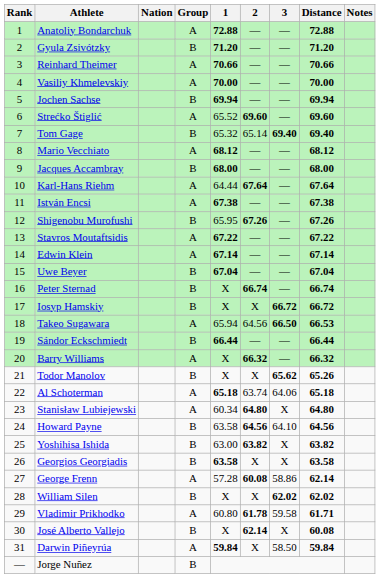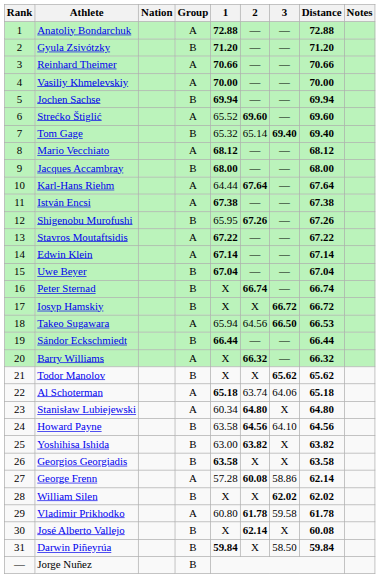 <table class="wikitable sortable" style="text-align:center">
 <tr>
 <th>Rank</th>
 <th>Athlete</th>
 <th>Nation</th>
 <th>Group</th>
 <th>1</th>
 <th>2</th>
 <th>3</th>
 <th>Distance</th>
 <th>Notes</th>
 </tr>
 <tr bgcolor=bbf3bb>
 <td>1</td>
 <td align=left><a href='#'>Anatoliy Bondarchuk</a></td>
 <td align=left></td>
 <td>A</td>
 <td><strong>72.88</strong></td>
 <td data-sort-value=66.00>—</td>
 <td data-sort-value=66.00>—</td>
 <td><strong>72.88</strong></td>
 <td></td>
 </tr>
 <tr bgcolor=bbf3bb>
 <td>2</td>
 <td align=left><a href='#'>Gyula Zsivótzky</a></td>
 <td align=left></td>
 <td>B</td>
 <td><strong>71.20</strong></td>
 <td data-sort-value=66.00>—</td>
 <td data-sort-value=66.00>—</td>
 <td><strong>71.20</strong></td>
 <td></td>
 </tr>
 <tr bgcolor=bbf3bb>
 <td>3</td>
 <td align=left><a href='#'>Reinhard Theimer</a></td>
 <td align=left></td>
 <td>A</td>
 <td><strong>70.66</strong></td>
 <td data-sort-value=66.00>—</td>
 <td data-sort-value=66.00>—</td>
 <td><strong>70.66</strong></td>
 <td></td>
 </tr>
 <tr bgcolor=bbf3bb>
 <td>4</td>
 <td align=left><a href='#'>Vasiliy Khmelevskiy</a></td>
 <td align=left></td>
 <td>A</td>
 <td><strong>70.00</strong></td>
 <td data-sort-value=66.00>—</td>
 <td data-sort-value=66.00>—</td>
 <td><strong>70.00</strong></td>
 <td></td>
 </tr>
 <tr bgcolor=bbf3bb>
 <td>5</td>
 <td align=left><a href='#'>Jochen Sachse</a></td>
 <td align=left></td>
 <td>B</td>
 <td><strong>69.94</strong></td>
 <td data-sort-value=66.00>—</td>
 <td data-sort-value=66.00>—</td>
 <td><strong>69.94</strong></td>
 <td></td>
 </tr>
 <tr bgcolor=bbf3bb>
 <td>6</td>
 <td align=left><a href='#'>Strećko Štiglić</a></td>
 <td align=left></td>
 <td>A</td>
 <td>65.52</td>
 <td><strong>69.60</strong></td>
 <td data-sort-value=66.00>—</td>
 <td><strong>69.60</strong></td>
 <td></td>
 </tr>
 <tr bgcolor=bbf3bb>
 <td>7</td>
 <td align=left><a href='#'>Tom Gage</a></td>
 <td align=left></td>
 <td>B</td>
 <td>65.32</td>
 <td>65.14</td>
 <td><strong>69.40</strong></td>
 <td><strong>69.40</strong></td>
 <td></td>
 </tr>
 <tr bgcolor=bbf3bb>
 <td>8</td>
 <td align=left><a href='#'>Mario Vecchiato</a></td>
 <td align=left></td>
 <td>A</td>
 <td><strong>68.12</strong></td>
 <td data-sort-value=66.00>—</td>
 <td data-sort-value=66.00>—</td>
 <td><strong>68.12</strong></td>
 <td></td>
 </tr>
 <tr bgcolor=bbf3bb>
 <td>9</td>
 <td align=left><a href='#'>Jacques Accambray</a></td>
 <td align=left></td>
 <td>B</td>
 <td><strong>68.00</strong></td>
 <td data-sort-value=66.00>—</td>
 <td data-sort-value=66.00>—</td>
 <td><strong>68.00</strong></td>
 <td></td>
 </tr>
 <tr bgcolor=bbf3bb>
 <td>10</td>
 <td align=left><a href='#'>Karl-Hans Riehm</a></td>
 <td align=left></td>
 <td>A</td>
 <td>64.44</td>
 <td><strong>67.64</strong></td>
 <td data-sort-value=66.00>—</td>
 <td><strong>67.64</strong></td>
 <td></td>
 </tr>
 <tr bgcolor=bbf3bb>
 <td>11</td>
 <td align=left><a href='#'>István Encsi</a></td>
 <td align=left></td>
 <td>A</td>
 <td><strong>67.38</strong></td>
 <td data-sort-value=66.00>—</td>
 <td data-sort-value=66.00>—</td>
 <td><strong>67.38</strong></td>
 <td></td>
 </tr>
 <tr bgcolor=bbf3bb>
 <td>12</td>
 <td align=left><a href='#'>Shigenobu Murofushi</a></td>
 <td align=left></td>
 <td>B</td>
 <td>65.95</td>
 <td><strong>67.26</strong></td>
 <td data-sort-value=66.00>—</td>
 <td><strong>67.26</strong></td>
 <td></td>
 </tr>
 <tr bgcolor=bbf3bb>
 <td>13</td>
 <td align=left><a href='#'>Stavros Moutaftsidis</a></td>
 <td align=left></td>
 <td>A</td>
 <td><strong>67.22</strong></td>
 <td data-sort-value=66.00>—</td>
 <td data-sort-value=66.00>—</td>
 <td><strong>67.22</strong></td>
 <td></td>
 </tr>
 <tr bgcolor=bbf3bb>
 <td>14</td>
 <td align=left><a href='#'>Edwin Klein</a></td>
 <td align=left></td>
 <td>A</td>
 <td><strong>67.14</strong></td>
 <td data-sort-value=66.00>—</td>
 <td data-sort-value=66.00>—</td>
 <td><strong>67.14</strong></td>
 <td></td>
 </tr>
 <tr bgcolor=bbf3bb>
 <td>15</td>
 <td align=left><a href='#'>Uwe Beyer</a></td>
 <td align=left></td>
 <td>B</td>
 <td><strong>67.04</strong></td>
 <td data-sort-value=66.00>—</td>
 <td data-sort-value=66.00>—</td>
 <td><strong>67.04</strong></td>
 <td></td>
 </tr>
 <tr bgcolor=bbf3bb>
 <td>16</td>
 <td align=left><a href='#'>Peter Sternad</a></td>
 <td align=left></td>
 <td>B</td>
 <td data-sort-value=1.00>X</td>
 <td><strong>66.74</strong></td>
 <td data-sort-value=66.00>—</td>
 <td><strong>66.74</strong></td>
 <td></td>
 </tr>
 <tr bgcolor=bbf3bb>
 <td>17</td>
 <td align=left><a href='#'>Iosyp Hamskiy</a></td>
 <td align=left></td>
 <td>B</td>
 <td data-sort-value=1.00>X</td>
 <td data-sort-value=1.00>X</td>
 <td><strong>66.72 </strong></td>
 <td><strong>66.72</strong></td>
 <td></td>
 </tr>
 <tr bgcolor=bbf3bb>
 <td>18</td>
 <td align=left><a href='#'>Takeo Sugawara</a></td>
 <td align=left></td>
 <td>A</td>
 <td>65.94</td>
 <td>64.56</td>
 <td><strong>66.50</strong></td>
 <td><strong>66.53</strong></td>
 <td></td>
 </tr>
 <tr bgcolor=bbf3bb>
 <td>19</td>
 <td align=left><a href='#'>Sándor Eckschmiedt</a></td>
 <td align=left></td>
 <td>B</td>
 <td><strong>66.44</strong></td>
 <td data-sort-value=66.00>—</td>
 <td data-sort-value=66.00>—</td>
 <td><strong>66.44</strong></td>
 <td></td>
 </tr>
 <tr bgcolor=bbf3bb>
 <td>20</td>
 <td align=left><a href='#'>Barry Williams</a></td>
 <td align=left></td>
 <td>A</td>
 <td data-sort-value=1.00>X</td>
 <td><strong>66.32</strong></td>
 <td data-sort-value=66.00>—</td>
 <td><strong>66.32</strong></td>
 <td></td>
 </tr>
 <tr>
 <td>21</td>
 <td align=left><a href='#'>Todor Manolov</a></td>
 <td align=left></td>
 <td>B</td>
 <td data-sort-value=1.00>X</td>
 <td data-sort-value=1.00>X</td>
 <td><strong>65.62</strong></td>
-<td><strong>65.26</strong></td>
+<td><strong>65.62</strong></td>
 <td></td>
 </tr>
 <tr>
 <td>22</td>
 <td align=left><a href='#'>Al Schoterman</a></td>
 <td align=left></td>
 <td>A</td>
 <td><strong>65.18</strong></td>
 <td>63.74</td>
 <td>64.06</td>
 <td><strong>65.18</strong></td>
 <td></td>
 </tr>
 <tr>
 <td>23</td>
 <td align=left><a href='#'>Stanisław Lubiejewski</a></td>
 <td align=left></td>
 <td>A</td>
 <td>60.34</td>
 <td><strong>64.80</strong></td>
 <td data-sort-value=1.00>X</td>
 <td><strong>64.80</strong></td>
 <td></td>
 </tr>
 <tr>
 <td>24</td>
 <td align=left><a href='#'>Howard Payne</a></td>
 <td align=left></td>
 <td>B</td>
 <td>63.58</td>
 <td><strong>64.56</strong></td>
 <td>64.10</td>
 <td><strong>64.56</strong></td>
 <td></td>
 </tr>
 <tr>
 <td>25</td>
 <td align=left><a href='#'>Yoshihisa Ishida</a></td>
 <td align=left></td>
 <td>B</td>
 <td>63.00</td>
 <td><strong>63.82</strong></td>
 <td data-sort-value=1.00>X</td>
 <td><strong>63.82</strong></td>
 <td></td>
 </tr>
 <tr>
 <td>26</td>
 <td align=left><a href='#'>Georgios Georgiadis</a></td>
 <td align=left></td>
 <td>B</td>
 <td><strong>63.58</strong></td>
 <td data-sort-value=1.00>X</td>
 <td data-sort-value=1.00>X</td>
 <td><strong>63.58</strong></td>
 <td></td>
 </tr>
 <tr>
 <td>27</td>
 <td align=left><a href='#'>George Frenn</a></td>
 <td align=left></td>
 <td>A</td>
 <td>57.28</td>
 <td><strong>60.08</strong></td>
 <td>58.86</td>
 <td><strong>62.14</strong></td>
 <td></td>
 </tr>
 <tr>
 <td>28</td>
 <td align=left><a href='#'>William Silen</a></td>
 <td align=left></td>
 <td>B</td>
 <td data-sort-value=1.00>X</td>
 <td data-sort-value=1.00>X</td>
 <td><strong>62.02</strong></td>
 <td><strong>62.02</strong></td>
 <td></td>
 </tr>
 <tr>
 <td>29</td>
 <td align=left><a href='#'>Vladimir Prikhodko</a></td>
 <td align=left></td>
 <td>A</td>
 <td>60.80</td>
 <td><strong>61.78</strong></td>
 <td>59.58</td>
-<td><strong>61.71</strong></td>
+<td><strong>61.78</strong></td>
 <td></td>
 </tr>
 <tr>
 <td>30</td>
 <td align=left><a href='#'>José Alberto Vallejo</a></td>
 <td align=left></td>
 <td>B</td>
 <td data-sort-value=1.00>X</td>
 <td><strong>62.14</strong></td>
 <td data-sort-value=1.00>X</td>
 <td><strong>60.08</strong></td>
 <td></td>
 </tr>
 <tr>
 <td>31</td>
 <td align=left><a href='#'>Darwin Piñeyrúa</a></td>
 <td align=left></td>
-<td>A</td>
+<td>B</td>
 <td><strong>59.84</strong></td>
 <td data-sort-value=1.00>X</td>
 <td>58.50</td>
 <td><strong>59.84</strong></td>
 <td></td>
 </tr>
 <tr>
 <td data-sort-value=32>—</td>
 <td align=left>Jorge Nuñez</td>
 <td align=left></td>
 <td>B</td>
 <td colspan=4 data-sort-value=0.00></td>
 <td></td>
 </tr>
 </table>
